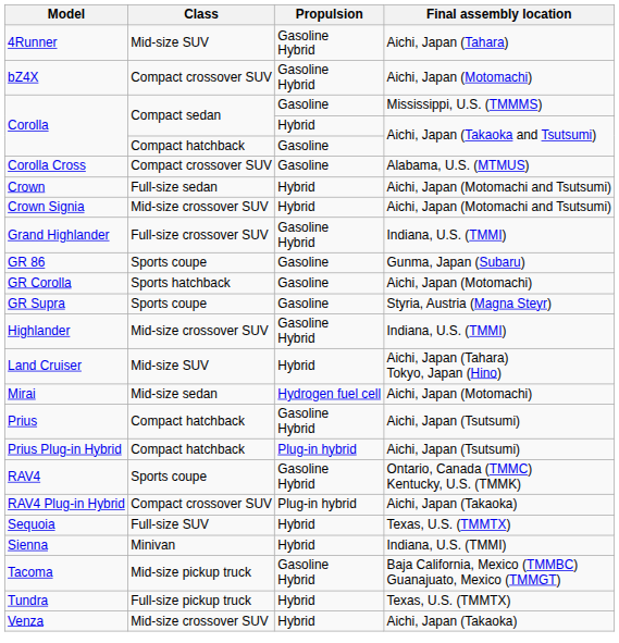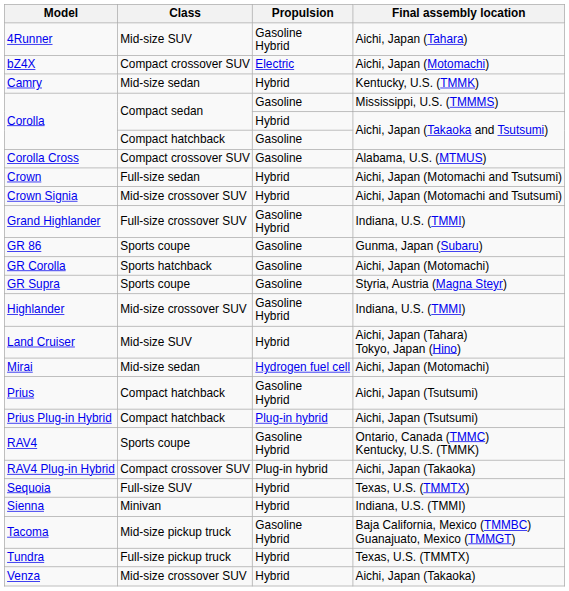 <table class="wikitable">
 <tr>
 <th>Model</th>
 <th>Class</th>
 <th>Propulsion</th>
 <th>Final assembly location</th>
 </tr>
 <tr>
 <td><a href='#'>4Runner</a></td>
 <td>Mid-size SUV</td>
 <td>Gasoline<br>Hybrid</td>
 <td>Aichi, Japan (<a href='#'>Tahara</a>)</td>
 </tr>
 <tr>
 <td><a href='#'>bZ4X</a></td>
 <td>Compact crossover SUV</td>
-<td>Gasoline<br>Hybrid</td>
+<td><a href='#'>Electric</a></td>
 <td>Aichi, Japan (<a href='#'>Motomachi</a>)</td>
+</tr>
+<tr>
+<td><a href='#'>Camry</a></td>
+<td>Mid-size sedan</td>
+<td>Hybrid</td>
+<td>Kentucky, U.S. (<a href='#'>TMMK</a>)</td>
 </tr>
 <tr>
 <td rowspan=4><a href='#'>Corolla</a></td>
 <td rowspan=3>Compact sedan</td>
 <td rowspan=2>Gasoline</td>
 <td>Mississippi, U.S. (<a href='#'>TMMMS</a>)</td>
 </tr>
 <tr>
 <td rowspan=3>Aichi, Japan (<a href='#'>Takaoka</a> and <a href='#'>Tsutsumi</a>)</td>
 </tr>
 <tr>
 <td>Hybrid</td>
 </tr>
 <tr>
 <td>Compact hatchback</td>
 <td>Gasoline</td>
 </tr>
 <tr>
 <td><a href='#'>Corolla Cross</a></td>
 <td>Compact crossover SUV</td>
 <td>Gasoline</td>
 <td>Alabama, U.S. (<a href='#'>MTMUS</a>)</td>
 </tr>
 <tr>
 <td><a href='#'>Crown</a></td>
 <td>Full-size sedan</td>
 <td>Hybrid</td>
 <td>Aichi, Japan (Motomachi and Tsutsumi)</td>
 </tr>
 <tr>
 <td><a href='#'>Crown Signia</a></td>
 <td>Mid-size crossover SUV</td>
 <td>Hybrid</td>
 <td>Aichi, Japan (Motomachi and Tsutsumi)</td>
 </tr>
 <tr>
 <td><a href='#'>Grand Highlander</a></td>
 <td>Full-size crossover SUV</td>
 <td>Gasoline<br>Hybrid</td>
 <td>Indiana, U.S. (<a href='#'>TMMI</a>)</td>
 </tr>
 <tr>
 <td><a href='#'>GR 86</a></td>
 <td>Sports coupe</td>
 <td>Gasoline</td>
 <td>Gunma, Japan (<a href='#'>Subaru</a>)</td>
 </tr>
 <tr>
 <td><a href='#'>GR Corolla</a></td>
 <td>Sports hatchback</td>
 <td>Gasoline</td>
 <td>Aichi, Japan (Motomachi)</td>
 </tr>
 <tr>
 <td><a href='#'>GR Supra</a></td>
 <td>Sports coupe</td>
 <td>Gasoline</td>
 <td>Styria, Austria (<a href='#'>Magna Steyr</a>)</td>
 </tr>
 <tr>
 <td><a href='#'>Highlander</a></td>
 <td>Mid-size crossover SUV</td>
 <td>Gasoline<br>Hybrid</td>
 <td>Indiana, U.S. (<a href='#'>TMMI</a>)</td>
 </tr>
 <tr>
 <td><a href='#'>Land Cruiser</a></td>
 <td>Mid-size SUV</td>
 <td>Hybrid</td>
 <td>Aichi, Japan (Tahara)<br>Tokyo, Japan (<a href='#'>Hino</a>)</td>
 </tr>
 <tr>
 <td><a href='#'>Mirai</a></td>
 <td>Mid-size sedan</td>
 <td><a href='#'>Hydrogen fuel cell</a></td>
 <td>Aichi, Japan (Motomachi)</td>
 </tr>
 <tr>
 <td><a href='#'>Prius</a></td>
 <td>Compact hatchback</td>
 <td>Gasoline<br>Hybrid</td>
 <td>Aichi, Japan (Tsutsumi)</td>
 </tr>
 <tr>
 <td><a href='#'>Prius Plug-in Hybrid</a></td>
 <td>Compact hatchback</td>
 <td><a href='#'>Plug-in hybrid</a></td>
 <td>Aichi, Japan (Tsutsumi)</td>
 </tr>
 <tr>
 <td><a href='#'>RAV4</a></td>
 <td>Sports coupe</td>
 <td>Gasoline<br>Hybrid</td>
 <td>Ontario, Canada (<a href='#'>TMMC</a>)<br>Kentucky, U.S. (TMMK)</td>
 </tr>
 <tr>
 <td><a href='#'>RAV4 Plug-in Hybrid</a></td>
 <td>Compact crossover SUV</td>
 <td>Plug-in hybrid</td>
 <td>Aichi, Japan (Takaoka)</td>
 </tr>
 <tr>
 <td><a href='#'>Sequoia</a></td>
 <td>Full-size SUV</td>
 <td>Hybrid</td>
 <td>Texas, U.S. (<a href='#'>TMMTX</a>)</td>
 </tr>
 <tr>
 <td><a href='#'>Sienna</a></td>
 <td>Minivan</td>
 <td>Hybrid</td>
 <td>Indiana, U.S. (TMMI)</td>
 </tr>
 <tr>
 <td><a href='#'>Tacoma</a></td>
 <td>Mid-size pickup truck</td>
 <td>Gasoline<br>Hybrid</td>
 <td>Baja California, Mexico (<a href='#'>TMMBC</a>)<br>Guanajuato, Mexico (<a href='#'>TMMGT</a>)</td>
 </tr>
 <tr>
 <td><a href='#'>Tundra</a></td>
 <td>Full-size pickup truck</td>
 <td>Hybrid</td>
 <td>Texas, U.S. (TMMTX)</td>
 </tr>
 <tr>
 <td><a href='#'>Venza</a></td>
 <td>Mid-size crossover SUV</td>
 <td>Hybrid</td>
 <td>Aichi, Japan (Takaoka)</td>
 </tr>
 </table>
